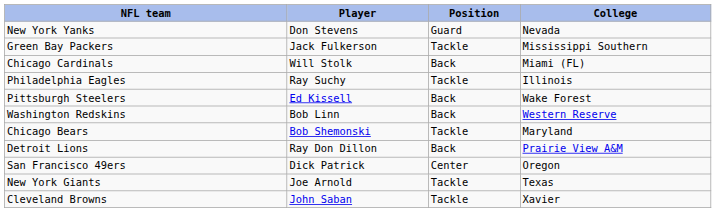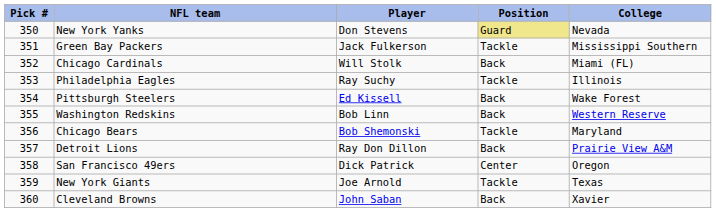 <table class="wikitable sortable sortable" style="width: 100%">
 <tr>
+<th style="background:#A8BDEC;" width=7%>Pick #</th>
 <th width=40% style="background:#A8BDEC;">NFL team</th>
 <th width=20% style="background:#A8BDEC;">Player</th>
 <th width=13% style="background:#A8BDEC;">Position</th>
 <th style="background:#A8BDEC;">College</th>
 </tr>
 <tr>
+<td align=center>350</td>
 <td>New York Yanks</td>
 <td>Don Stevens</td>
-<td>Guard</td>
+<td style="background: khaki;">Guard</td>
 <td>Nevada</td>
 </tr>
 <tr>
+<td align=center>351</td>
 <td>Green Bay Packers</td>
 <td>Jack Fulkerson</td>
 <td>Tackle</td>
 <td>Mississippi Southern</td>
 </tr>
 <tr>
+<td align=center>352</td>
 <td>Chicago Cardinals</td>
 <td>Will Stolk</td>
 <td>Back</td>
 <td>Miami (FL)</td>
 </tr>
 <tr>
+<td align=center>353</td>
 <td>Philadelphia Eagles</td>
 <td>Ray Suchy</td>
 <td>Tackle</td>
 <td>Illinois</td>
 </tr>
 <tr>
+<td align=center>354</td>
 <td>Pittsburgh Steelers</td>
 <td><a href='#'>Ed Kissell</a></td>
 <td>Back</td>
 <td>Wake Forest</td>
 </tr>
 <tr>
+<td align=center>355</td>
 <td>Washington Redskins</td>
 <td>Bob Linn</td>
 <td>Back</td>
 <td><a href='#'>Western Reserve</a></td>
 </tr>
 <tr>
+<td align=center>356</td>
 <td>Chicago Bears</td>
 <td><a href='#'>Bob Shemonski</a></td>
 <td>Tackle</td>
 <td>Maryland</td>
 </tr>
 <tr>
+<td align=center>357</td>
 <td>Detroit Lions</td>
 <td>Ray Don Dillon</td>
 <td>Back</td>
 <td><a href='#'>Prairie View A&M</a></td>
 </tr>
 <tr>
+<td align=center>358</td>
 <td>San Francisco 49ers</td>
 <td>Dick Patrick</td>
 <td>Center</td>
 <td>Oregon</td>
 </tr>
 <tr>
+<td align=center>359</td>
 <td>New York Giants</td>
 <td>Joe Arnold</td>
 <td>Tackle</td>
 <td>Texas</td>
 </tr>
 <tr>
+<td align=center>360</td>
 <td>Cleveland Browns</td>
 <td><a href='#'>John Saban</a></td>
-<td>Tackle</td>
+<td>Back</td>
 <td>Xavier</td>
 </tr>
 </table>
